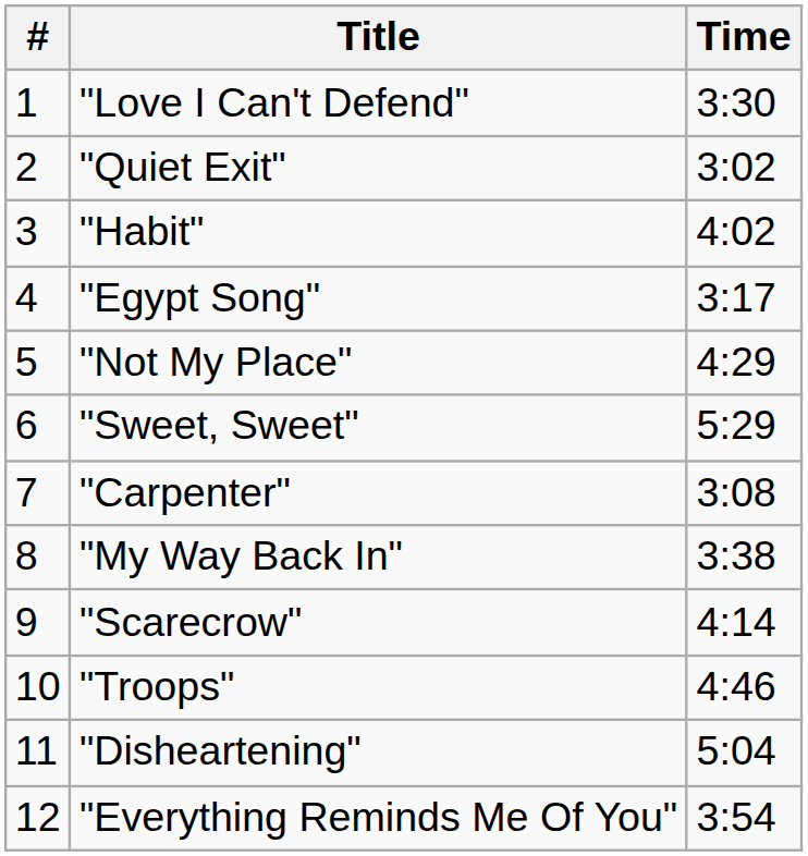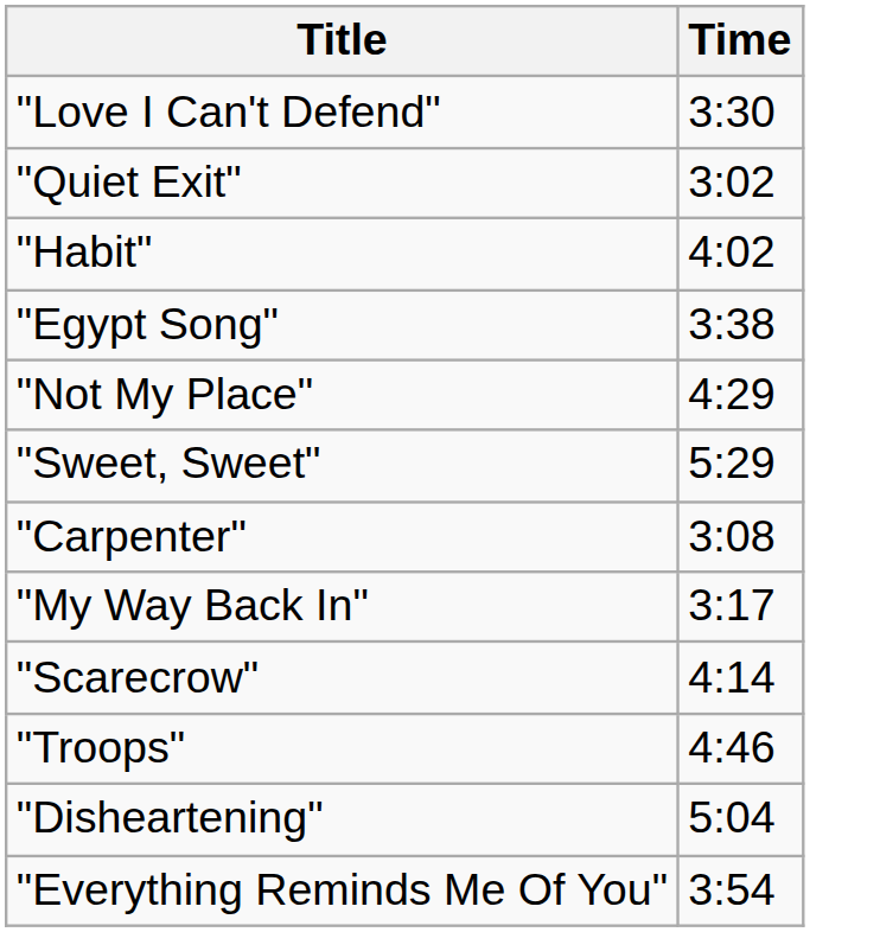 <table class="wikitable">
 <tr>
-<th align="center">#</th>
 <th align="center">Title</th>
 <th align="center">Time</th>
 </tr>
 <tr>
-<td>1</td>
 <td>"Love I Can't Defend"</td>
 <td>3:30</td>
 </tr>
 <tr>
-<td>2</td>
 <td>"Quiet Exit"</td>
 <td>3:02</td>
 </tr>
 <tr>
-<td>3</td>
 <td>"Habit"</td>
 <td>4:02</td>
 </tr>
 <tr>
-<td>4</td>
 <td>"Egypt Song"</td>
-<td>3:17</td>
+<td>3:38</td>
 </tr>
 <tr>
-<td>5</td>
 <td>"Not My Place"</td>
 <td>4:29</td>
 </tr>
 <tr>
-<td>6</td>
 <td>"Sweet, Sweet"</td>
 <td>5:29</td>
 </tr>
 <tr>
-<td>7</td>
 <td>"Carpenter"</td>
 <td>3:08</td>
 </tr>
 <tr>
-<td>8</td>
 <td>"My Way Back In"</td>
-<td>3:38</td>
+<td>3:17</td>
 </tr>
 <tr>
-<td>9</td>
 <td>"Scarecrow"</td>
 <td>4:14</td>
 </tr>
 <tr>
-<td>10</td>
 <td>"Troops"</td>
 <td>4:46</td>
 </tr>
 <tr>
-<td>11</td>
 <td>"Disheartening"</td>
 <td>5:04</td>
 </tr>
 <tr>
-<td>12</td>
 <td>"Everything Reminds Me Of You"</td>
 <td>3:54</td>
 </tr>
 </table>
